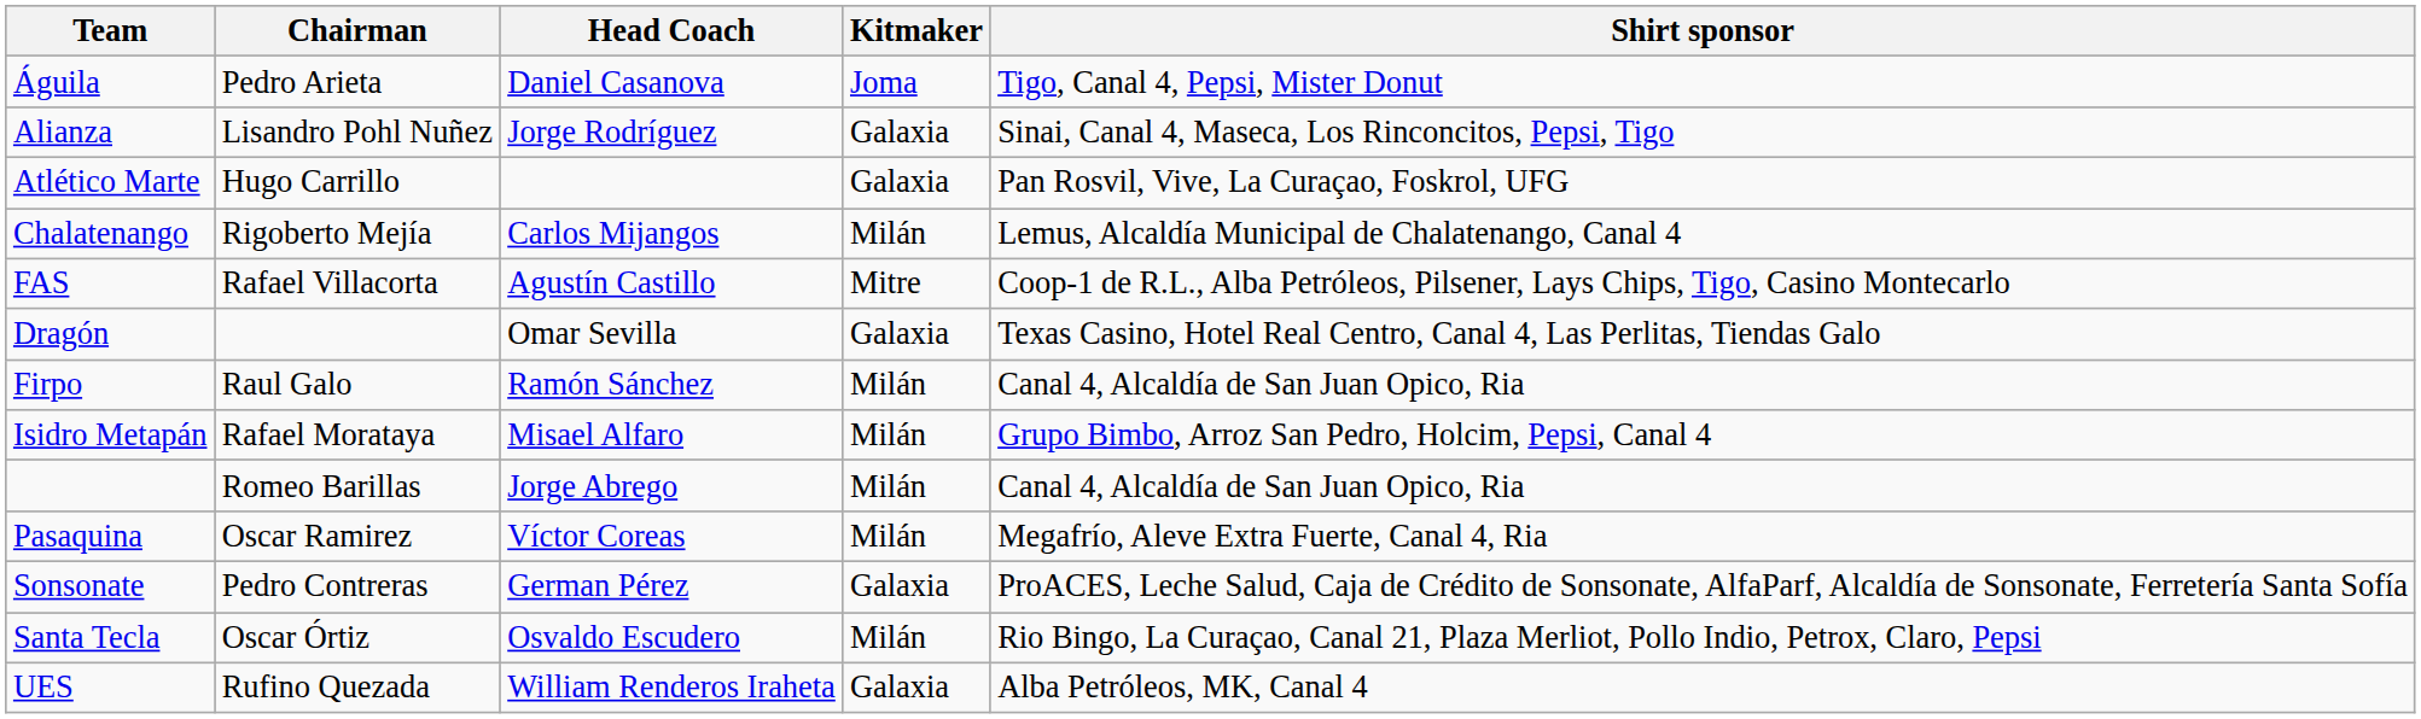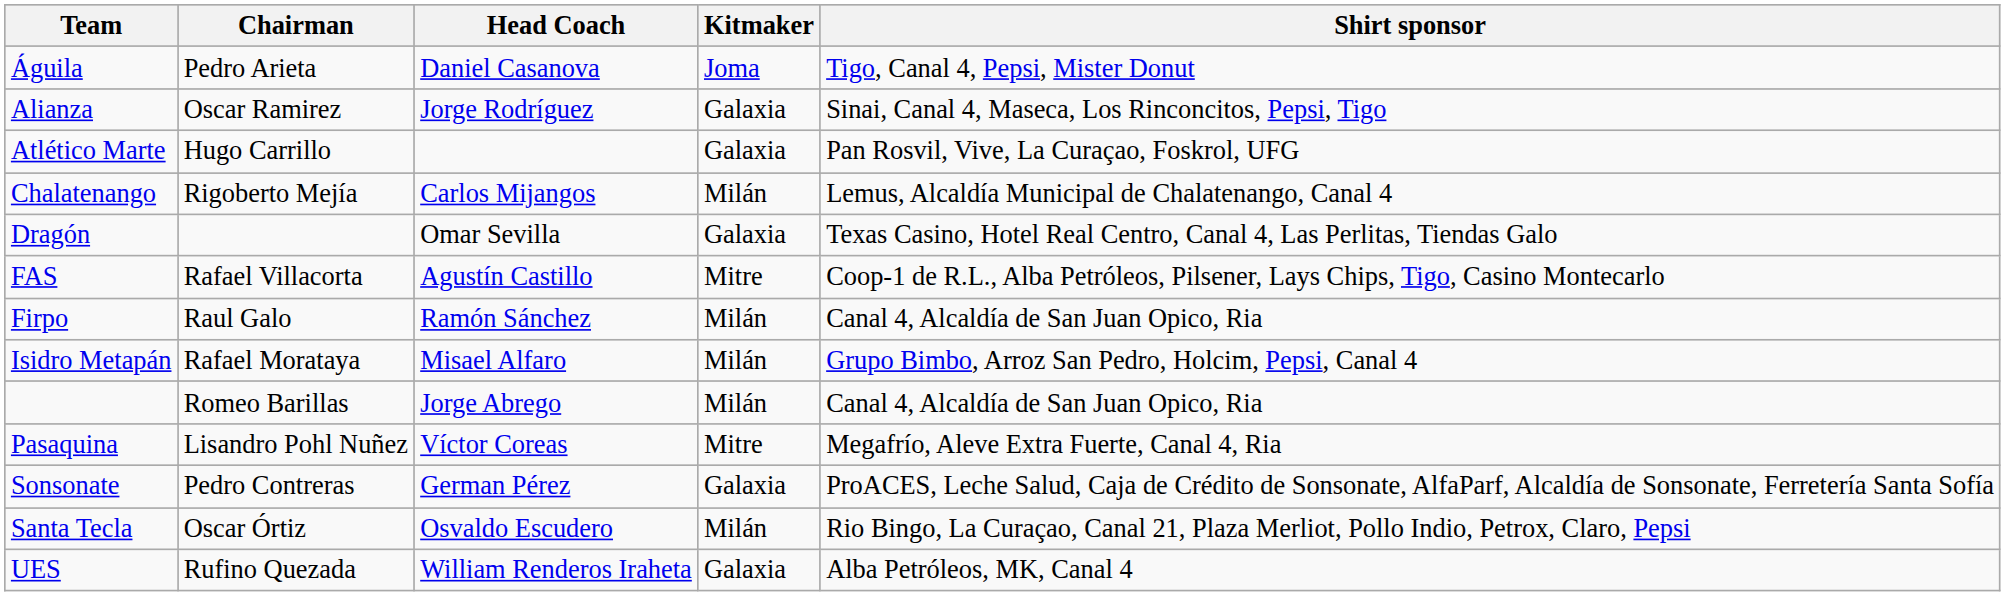 <table class="wikitable sortable" style="text-align: left;">
 <tr>
 <th>Team</th>
 <th>Chairman</th>
 <th>Head Coach</th>
 <th>Kitmaker</th>
 <th>Shirt sponsor</th>
 </tr>
 <tr>
 <td><a href='#'>Águila</a></td>
 <td> Pedro Arieta</td>
 <td> <a href='#'>Daniel Casanova</a></td>
 <td><a href='#'>Joma</a></td>
 <td><a href='#'>Tigo</a>, Canal 4, <a href='#'>Pepsi</a>, <a href='#'>Mister Donut</a></td>
 </tr>
 <tr>
 <td><a href='#'>Alianza</a></td>
-<td> Lisandro Pohl Nuñez</td>
+<td> Oscar Ramirez</td>
 <td> <a href='#'>Jorge Rodríguez</a></td>
 <td>Galaxia</td>
 <td>Sinai, Canal 4, Maseca, Los Rinconcitos, <a href='#'>Pepsi</a>, <a href='#'>Tigo</a></td>
 </tr>
 <tr>
 <td><a href='#'>Atlético Marte</a></td>
 <td> Hugo Carrillo</td>
 <td></td>
 <td>Galaxia</td>
 <td>Pan Rosvil, Vive, La Curaçao, Foskrol, UFG</td>
 </tr>
 <tr>
 <td><a href='#'>Chalatenango</a></td>
 <td> Rigoberto Mejía</td>
 <td> <a href='#'>Carlos Mijangos</a></td>
 <td>Milán</td>
 <td>Lemus, Alcaldía Municipal de Chalatenango, Canal 4</td>
 </tr>
 <tr>
+<td><a href='#'>Dragón</a></td>
+<td></td>
+<td> Omar Sevilla</td>
+<td>Galaxia</td>
+<td>Texas Casino, Hotel Real Centro, Canal 4, Las Perlitas, Tiendas Galo</td>
+</tr>
+<tr>
 <td><a href='#'>FAS</a></td>
 <td> Rafael Villacorta</td>
 <td> <a href='#'>Agustín Castillo</a></td>
 <td>Mitre</td>
 <td>Coop-1 de R.L., Alba Petróleos, Pilsener, Lays Chips, <a href='#'>Tigo</a>, Casino Montecarlo</td>
-</tr>
-<tr>
-<td><a href='#'>Dragón</a></td>
-<td></td>
-<td> Omar Sevilla</td>
-<td>Galaxia</td>
-<td>Texas Casino, Hotel Real Centro, Canal 4, Las Perlitas, Tiendas Galo</td>
 </tr>
 <tr>
 <td><a href='#'>Firpo</a></td>
 <td> Raul Galo</td>
 <td> <a href='#'>Ramón Sánchez</a></td>
 <td>Milán</td>
 <td>Canal 4, Alcaldía de San Juan Opico, Ria</td>
 </tr>
 <tr>
 <td><a href='#'>Isidro Metapán</a></td>
 <td> Rafael Morataya</td>
 <td> <a href='#'>Misael Alfaro</a></td>
 <td>Milán</td>
 <td><a href='#'>Grupo Bimbo</a>, Arroz San Pedro, Holcim, <a href='#'>Pepsi</a>, Canal 4</td>
 </tr>
 <tr>
 <td></td>
 <td> Romeo Barillas</td>
 <td> <a href='#'>Jorge Abrego</a></td>
 <td>Milán</td>
 <td>Canal 4, Alcaldía de San Juan Opico, Ria</td>
 </tr>
 <tr>
 <td><a href='#'>Pasaquina</a></td>
-<td> Oscar Ramirez</td>
+<td> Lisandro Pohl Nuñez</td>
 <td> <a href='#'>Víctor Coreas</a></td>
-<td>Milán</td>
+<td>Mitre</td>
 <td>Megafrío, Aleve Extra Fuerte, Canal 4, Ria</td>
 </tr>
 <tr>
 <td><a href='#'>Sonsonate</a></td>
 <td> Pedro Contreras</td>
 <td> <a href='#'>German Pérez</a></td>
 <td>Galaxia</td>
 <td>ProACES, Leche Salud, Caja de Crédito de Sonsonate, AlfaParf, Alcaldía de Sonsonate, Ferretería Santa Sofía</td>
 </tr>
 <tr>
 <td><a href='#'>Santa Tecla</a></td>
 <td> Oscar Órtiz</td>
 <td> <a href='#'>Osvaldo Escudero</a></td>
 <td>Milán</td>
 <td>Rio Bingo, La Curaçao, Canal 21, Plaza Merliot, Pollo Indio, Petrox, Claro, <a href='#'>Pepsi</a></td>
 </tr>
 <tr>
 <td><a href='#'>UES</a></td>
 <td> Rufino Quezada</td>
 <td> <a href='#'>William Renderos Iraheta</a></td>
 <td>Galaxia</td>
 <td>Alba Petróleos, MK, Canal 4</td>
 </tr>
 </table>
